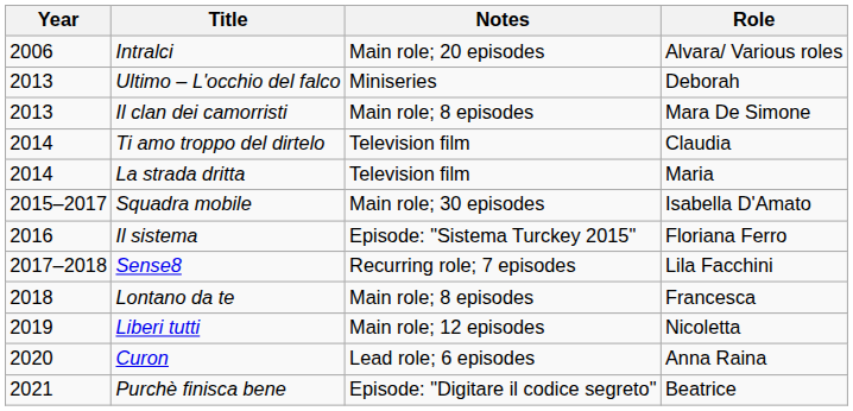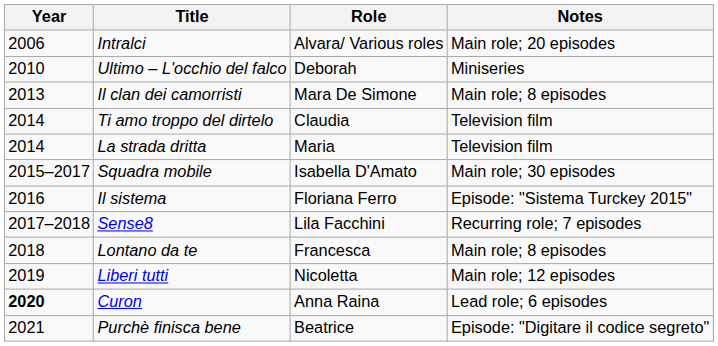 <table class="wikitable">
 <tr>
 <th>Year</th>
 <th>Title</th>
+<th>Role</th>
 <th>Notes</th>
-<th>Role</th>
 </tr>
 <tr>
 <td>2006</td>
 <td><em>Intralci</em></td>
+<td>Alvara/ Various roles</td>
 <td>Main role; 20 episodes</td>
-<td>Alvara/ Various roles</td>
 </tr>
 <tr>
-<td>2013</td>
+<td>2010</td>
 <td><em>Ultimo – L'occhio del falco</em></td>
+<td>Deborah</td>
 <td>Miniseries</td>
-<td>Deborah</td>
 </tr>
 <tr>
 <td>2013</td>
 <td><em>Il clan dei camorristi</em></td>
+<td>Mara De Simone</td>
 <td>Main role; 8 episodes</td>
-<td>Mara De Simone</td>
 </tr>
 <tr>
 <td>2014</td>
 <td><em>Ti amo troppo del dirtelo</em></td>
+<td>Claudia</td>
 <td>Television film</td>
-<td>Claudia</td>
 </tr>
 <tr>
 <td>2014</td>
 <td><em>La strada dritta</em></td>
+<td>Maria</td>
 <td>Television film</td>
-<td>Maria</td>
 </tr>
 <tr>
 <td>2015–2017</td>
 <td><em>Squadra mobile</em></td>
+<td>Isabella D'Amato</td>
 <td>Main role; 30 episodes</td>
-<td>Isabella D'Amato</td>
 </tr>
 <tr>
 <td>2016</td>
 <td><em>Il sistema</em></td>
+<td>Floriana Ferro</td>
 <td>Episode: "Sistema Turckey 2015"</td>
-<td>Floriana Ferro</td>
 </tr>
 <tr>
 <td>2017–2018</td>
 <td><em><a href='#'>Sense8</a></em></td>
+<td>Lila Facchini</td>
 <td>Recurring role; 7 episodes</td>
-<td>Lila Facchini</td>
 </tr>
 <tr>
 <td>2018</td>
 <td><em>Lontano da te</em></td>
+<td>Francesca</td>
 <td>Main role; 8 episodes</td>
-<td>Francesca</td>
 </tr>
 <tr>
 <td>2019</td>
 <td><em><a href='#'>Liberi tutti</a></em></td>
+<td>Nicoletta</td>
 <td>Main role; 12 episodes</td>
-<td>Nicoletta</td>
 </tr>
 <tr>
-<td>2020</td>
+<td><strong>2020</strong></td>
 <td><em><a href='#'>Curon</a></em></td>
+<td>Anna Raina</td>
 <td>Lead role; 6 episodes</td>
-<td>Anna Raina</td>
 </tr>
 <tr>
 <td>2021</td>
 <td><em>Purchè finisca bene</em></td>
+<td>Beatrice</td>
 <td>Episode: "Digitare il codice segreto"</td>
-<td>Beatrice</td>
 </tr>
 </table>
